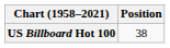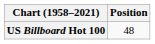 <table class="wikitable plainrowheaders" style="text-align:center">
 <tr>
 <th scope="col">Chart (1958–2021)</th>
 <th scope="col">Position</th>
 </tr>
 <tr>
 <th scope="row">US <em>Billboard</em> Hot 100</th>
-<td>38</td>
+<td>48</td>
 </tr>
 </table>
